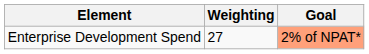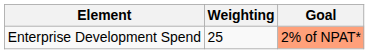 <table class="wikitable" border="1">
 <tr>
 <th>Element</th>
 <th>Weighting</th>
 <th>Goal</th>
 </tr>
 <tr>
 <td>Enterprise Development Spend</td>
-<td>27</td>
+<td>25</td>
 <td style="background: lightsalmon;">2% of NPAT*</td>
 </tr>
 </table>
